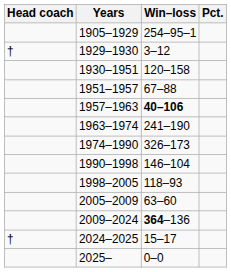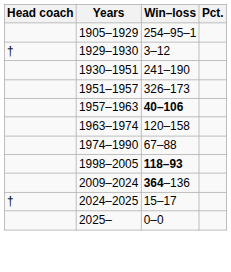 <table class="wikitable sortable">
 <tr>
 <th>Head coach</th>
 <th data-sort-type="number">Years</th>
 <th data-sort-type="number">Win–loss</th>
 <th data-sort-type="number">Pct.</th>
 </tr>
 <tr>
 <td></td>
 <td>1905–1929</td>
 <td>254–95–1</td>
 <td></td>
 </tr>
 <tr>
 <td> †</td>
 <td>1929–1930</td>
 <td>3–12</td>
 <td></td>
 </tr>
 <tr>
 <td></td>
 <td>1930–1951</td>
-<td>120–158</td>
+<td>241–190</td>
 <td></td>
 </tr>
 <tr>
 <td></td>
 <td>1951–1957</td>
-<td>67–88</td>
+<td>326–173</td>
 <td></td>
 </tr>
 <tr>
 <td></td>
 <td>1957–1963</td>
 <td><strong>40–106</strong></td>
 <td></td>
 </tr>
 <tr>
 <td></td>
 <td>1963–1974</td>
-<td>241–190</td>
+<td>120–158</td>
 <td></td>
 </tr>
 <tr>
 <td></td>
 <td>1974–1990</td>
-<td>326–173</td>
-<td></td>
-</tr>
-<tr>
-<td></td>
-<td>1990–1998</td>
-<td>146–104</td>
+<td>67–88</td>
 <td></td>
 </tr>
 <tr>
 <td></td>
 <td>1998–2005</td>
-<td>118–93</td>
-<td></td>
-</tr>
-<tr>
-<td></td>
-<td>2005–2009</td>
-<td>63–60</td>
+<td><strong>118–93</strong></td>
 <td></td>
 </tr>
 <tr>
 <td></td>
 <td>2009–2024</td>
 <td><strong>364</strong>–136</td>
 <td><strong></strong></td>
 </tr>
 <tr>
 <td> †</td>
 <td>2024–2025</td>
 <td>15–17</td>
 <td></td>
 </tr>
 <tr>
 <td></td>
 <td>2025–</td>
 <td>0–0</td>
 <td></td>
 </tr>
 </table>
